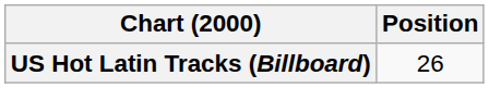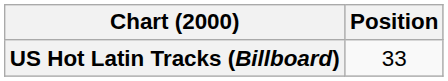 <table class="wikitable plainrowheaders" style="text-align:center">
 <tr>
 <th>Chart (2000)</th>
 <th>Position</th>
 </tr>
 <tr>
 <th scope="row">US Hot Latin Tracks (<em>Billboard</em>)</th>
-<td>26</td>
+<td>33</td>
 </tr>
 </table>
